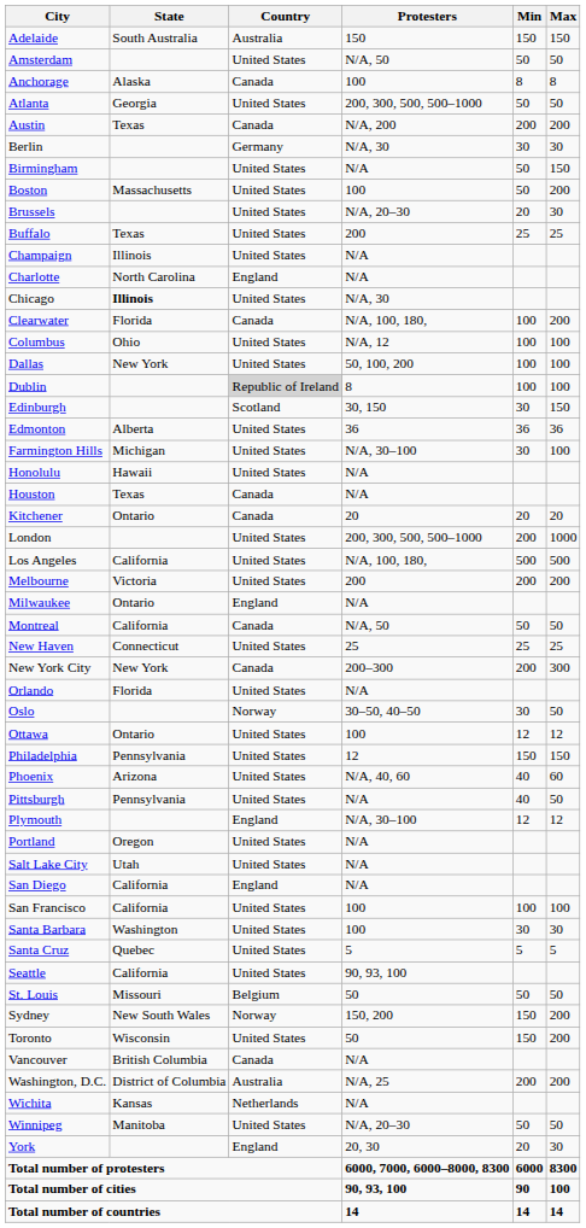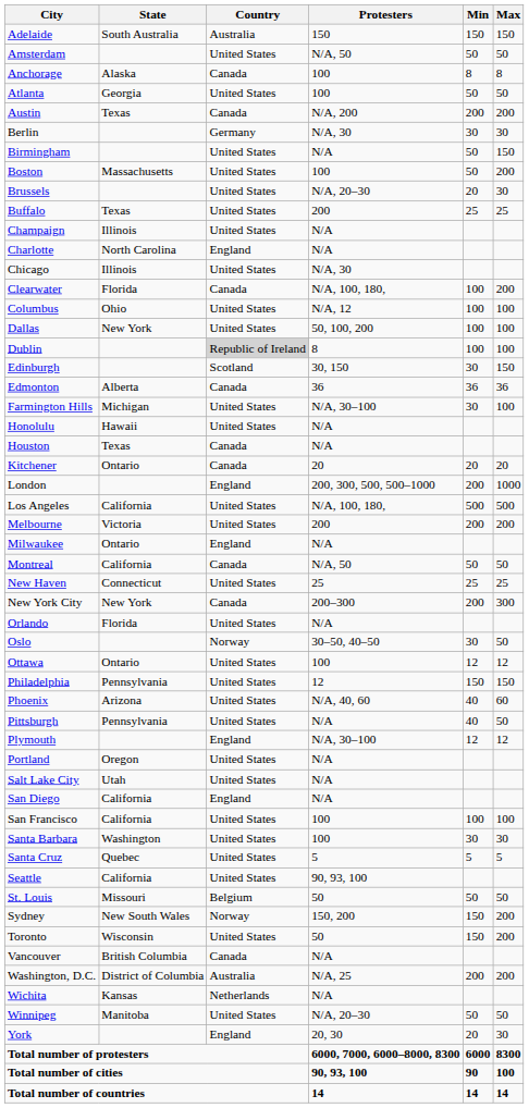 <table class="wikitable sortable">
 <tr>
 <th>City</th>
 <th>State</th>
 <th>Country</th>
 <th class="unsortable">Protesters</th>
 <th>Min</th>
 <th>Max</th>
 </tr>
 <tr>
 <td><a href='#'>Adelaide</a></td>
 <td>South Australia</td>
 <td>Australia</td>
 <td>150</td>
 <td>150</td>
 <td>150</td>
 </tr>
 <tr>
 <td><a href='#'>Amsterdam</a></td>
 <td></td>
 <td>United States</td>
 <td><span>N/A</span>, 50</td>
 <td>50</td>
 <td>50</td>
 </tr>
 <tr>
 <td><a href='#'>Anchorage</a></td>
 <td>Alaska</td>
 <td>Canada</td>
 <td>100</td>
 <td>8</td>
 <td>8</td>
 </tr>
 <tr>
 <td><a href='#'>Atlanta</a></td>
 <td>Georgia</td>
 <td>United States</td>
-<td>200, 300, 500, 500–1000</td>
+<td>100</td>
 <td>50</td>
 <td>50</td>
 </tr>
 <tr>
 <td><a href='#'>Austin</a></td>
 <td>Texas</td>
 <td>Canada</td>
 <td><span>N/A</span>, 200</td>
 <td>200</td>
 <td>200</td>
 </tr>
 <tr>
 <td>Berlin</td>
 <td></td>
 <td>Germany</td>
 <td><span>N/A</span>, 30</td>
 <td>30</td>
 <td>30</td>
 </tr>
 <tr>
 <td><a href='#'>Birmingham</a></td>
 <td></td>
 <td>United States</td>
 <td><span>N/A</span></td>
 <td>50</td>
 <td>150</td>
 </tr>
 <tr>
 <td><a href='#'>Boston</a></td>
 <td>Massachusetts</td>
 <td>United States</td>
 <td>100</td>
 <td>50</td>
 <td>200</td>
 </tr>
 <tr>
 <td><a href='#'>Brussels</a></td>
 <td></td>
 <td>United States</td>
 <td><span>N/A</span>, 20–30</td>
 <td>20</td>
 <td>30</td>
 </tr>
 <tr>
 <td><a href='#'>Buffalo</a></td>
 <td>Texas</td>
 <td>United States</td>
 <td>200</td>
 <td>25</td>
 <td>25</td>
 </tr>
 <tr>
 <td><a href='#'>Champaign</a></td>
 <td>Illinois</td>
 <td>United States</td>
 <td><span>N/A</span></td>
 <td></td>
 <td></td>
 </tr>
 <tr>
 <td><a href='#'>Charlotte</a></td>
 <td>North Carolina</td>
 <td>England</td>
 <td><span>N/A</span></td>
 <td></td>
 <td></td>
 </tr>
 <tr>
 <td>Chicago</td>
-<td><strong>Illinois</strong></td>
+<td>Illinois</td>
 <td>United States</td>
 <td><span>N/A</span>, 30</td>
 <td></td>
 <td></td>
 </tr>
 <tr>
 <td><a href='#'>Clearwater</a></td>
 <td>Florida</td>
 <td>Canada</td>
 <td><span>N/A</span>, 100, 180,<br></td>
 <td>100</td>
 <td>200</td>
 </tr>
 <tr>
 <td><a href='#'>Columbus</a></td>
 <td>Ohio</td>
 <td>United States</td>
 <td><span>N/A</span>, 12</td>
 <td>100</td>
 <td>100</td>
 </tr>
 <tr>
 <td><a href='#'>Dallas</a></td>
 <td>New York</td>
 <td>United States</td>
 <td>50, 100, 200</td>
 <td>100</td>
 <td>100</td>
 </tr>
 <tr>
 <td><a href='#'>Dublin</a></td>
 <td></td>
 <td style="background: lightgrey;">Republic of Ireland</td>
 <td>8</td>
 <td>100</td>
 <td>100</td>
 </tr>
 <tr>
 <td><a href='#'>Edinburgh</a></td>
 <td></td>
 <td>Scotland</td>
 <td>30, 150</td>
 <td>30</td>
 <td>150</td>
 </tr>
 <tr>
 <td><a href='#'>Edmonton</a></td>
 <td>Alberta</td>
-<td>United States</td>
+<td>Canada</td>
 <td>36</td>
 <td>36</td>
 <td>36</td>
 </tr>
 <tr>
 <td><a href='#'>Farmington Hills</a></td>
 <td>Michigan</td>
 <td>United States</td>
 <td><span>N/A</span>, 30–100</td>
 <td>30</td>
 <td>100</td>
 </tr>
 <tr>
 <td><a href='#'>Honolulu</a></td>
 <td>Hawaii</td>
 <td>United States</td>
 <td><span>N/A</span></td>
 <td></td>
 <td></td>
 </tr>
 <tr>
 <td><a href='#'>Houston</a></td>
 <td>Texas</td>
 <td>Canada</td>
 <td><span>N/A</span></td>
 <td></td>
 <td></td>
 </tr>
 <tr>
 <td><a href='#'>Kitchener</a></td>
 <td>Ontario</td>
 <td>Canada</td>
 <td>20</td>
 <td>20</td>
 <td>20</td>
 </tr>
 <tr>
 <td>London</td>
 <td></td>
-<td>United States</td>
+<td>England</td>
 <td>200, 300, 500, 500–1000</td>
 <td>200</td>
 <td>1000</td>
 </tr>
 <tr>
 <td>Los Angeles</td>
 <td>California</td>
 <td>United States</td>
 <td><span>N/A</span>, 100, 180,<br></td>
 <td>500</td>
 <td>500</td>
 </tr>
 <tr>
 <td><a href='#'>Melbourne</a></td>
 <td>Victoria</td>
 <td>United States</td>
 <td>200</td>
 <td>200</td>
 <td>200</td>
 </tr>
 <tr>
 <td><a href='#'>Milwaukee</a></td>
 <td>Ontario</td>
 <td>England</td>
 <td><span>N/A</span></td>
 <td></td>
 <td></td>
 </tr>
 <tr>
 <td><a href='#'>Montreal</a></td>
 <td>California</td>
 <td>Canada</td>
 <td><span>N/A</span>, 50</td>
 <td>50</td>
 <td>50</td>
 </tr>
 <tr>
 <td><a href='#'>New Haven</a></td>
 <td>Connecticut</td>
 <td>United States</td>
 <td>25</td>
 <td>25</td>
 <td>25</td>
 </tr>
 <tr>
 <td>New York City</td>
 <td>New York</td>
 <td>Canada</td>
 <td>200–300</td>
 <td>200</td>
 <td>300</td>
 </tr>
 <tr>
 <td><a href='#'>Orlando</a></td>
 <td>Florida</td>
 <td>United States</td>
 <td><span>N/A</span></td>
 <td></td>
 <td></td>
 </tr>
 <tr>
 <td><a href='#'>Oslo</a></td>
 <td></td>
 <td>Norway</td>
 <td>30–50, 40–50</td>
 <td>30</td>
 <td>50</td>
 </tr>
 <tr>
 <td><a href='#'>Ottawa</a></td>
 <td>Ontario</td>
 <td>United States</td>
 <td>100</td>
 <td>12</td>
 <td>12</td>
 </tr>
 <tr>
 <td><a href='#'>Philadelphia</a></td>
 <td>Pennsylvania</td>
 <td>United States</td>
 <td>12</td>
 <td>150</td>
 <td>150</td>
 </tr>
 <tr>
 <td><a href='#'>Phoenix</a></td>
 <td>Arizona</td>
 <td>United States</td>
 <td><span>N/A</span>, 40, 60</td>
 <td>40</td>
 <td>60</td>
 </tr>
 <tr>
 <td><a href='#'>Pittsburgh</a></td>
 <td>Pennsylvania</td>
 <td>United States</td>
 <td><span>N/A</span></td>
 <td>40</td>
 <td>50</td>
 </tr>
 <tr>
 <td><a href='#'>Plymouth</a></td>
 <td></td>
 <td>England</td>
 <td><span>N/A</span>, 30–100</td>
 <td>12</td>
 <td>12</td>
 </tr>
 <tr>
 <td><a href='#'>Portland</a></td>
 <td>Oregon</td>
 <td>United States</td>
 <td><span>N/A</span></td>
 <td></td>
 <td></td>
 </tr>
 <tr>
 <td><a href='#'>Salt Lake City</a></td>
 <td>Utah</td>
 <td>United States</td>
 <td><span>N/A</span></td>
 <td></td>
 <td></td>
 </tr>
 <tr>
 <td><a href='#'>San Diego</a></td>
 <td>California</td>
 <td>England</td>
 <td><span>N/A</span></td>
 <td></td>
 <td></td>
 </tr>
 <tr>
 <td>San Francisco</td>
 <td>California</td>
 <td>United States</td>
 <td>100</td>
 <td>100</td>
 <td>100</td>
 </tr>
 <tr>
 <td><a href='#'>Santa Barbara</a></td>
 <td>Washington</td>
 <td>United States</td>
 <td>100</td>
 <td>30</td>
 <td>30</td>
 </tr>
 <tr>
 <td><a href='#'>Santa Cruz</a></td>
 <td>Quebec</td>
 <td>United States</td>
 <td>5</td>
 <td>5</td>
 <td>5</td>
 </tr>
 <tr>
 <td><a href='#'>Seattle</a></td>
 <td>California</td>
 <td>United States</td>
 <td>90, 93, 100</td>
 <td></td>
 <td></td>
 </tr>
 <tr>
 <td><a href='#'>St. Louis</a></td>
 <td>Missouri</td>
 <td>Belgium</td>
 <td>50</td>
 <td>50</td>
 <td>50</td>
 </tr>
 <tr>
 <td>Sydney</td>
 <td>New South Wales</td>
 <td>Norway</td>
 <td>150, 200</td>
 <td>150</td>
 <td>200</td>
 </tr>
 <tr>
 <td>Toronto</td>
 <td>Wisconsin</td>
 <td>United States</td>
 <td>50</td>
 <td>150</td>
 <td>200</td>
 </tr>
 <tr>
 <td>Vancouver</td>
 <td>British Columbia</td>
 <td>Canada</td>
 <td><span>N/A</span></td>
 <td></td>
 <td></td>
 </tr>
 <tr>
 <td>Washington, D.C.</td>
 <td>District of Columbia</td>
 <td>Australia</td>
 <td><span>N/A</span>, 25</td>
 <td>200</td>
 <td>200</td>
 </tr>
 <tr>
 <td><a href='#'>Wichita</a></td>
 <td>Kansas</td>
 <td>Netherlands</td>
 <td><span>N/A</span></td>
 <td></td>
 <td></td>
 </tr>
 <tr>
 <td><a href='#'>Winnipeg</a></td>
 <td>Manitoba</td>
 <td>United States</td>
 <td><span>N/A</span>, 20–30</td>
 <td>50</td>
 <td>50</td>
 </tr>
 <tr>
 <td><a href='#'>York</a></td>
 <td></td>
 <td>England</td>
 <td>20, 30</td>
 <td>20</td>
 <td>30</td>
 </tr>
 <tr class="sortbottom" style="font-weight: bold">
 <td colspan="3">Total number of protesters</td>
 <td>6000, 7000, 6000–8000, 8300</td>
 <td>6000</td>
 <td>8300</td>
 </tr>
 <tr class="sortbottom" style="font-weight: bold">
 <td colspan="3">Total number of cities</td>
 <td>90, 93, 100</td>
 <td>90</td>
 <td>100</td>
 </tr>
 <tr class="sortbottom" style="font-weight: bold">
 <td colspan="3">Total number of countries</td>
 <td>14</td>
 <td>14</td>
 <td>14</td>
 </tr>
 </table>
